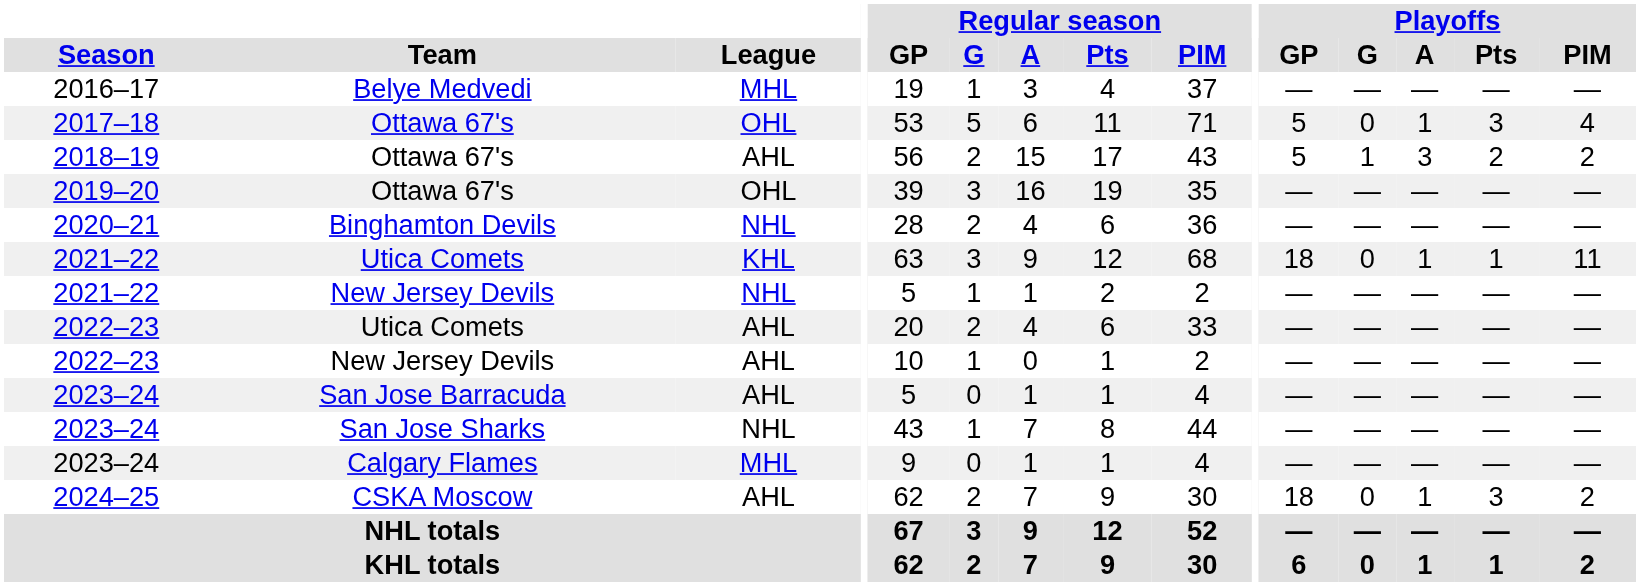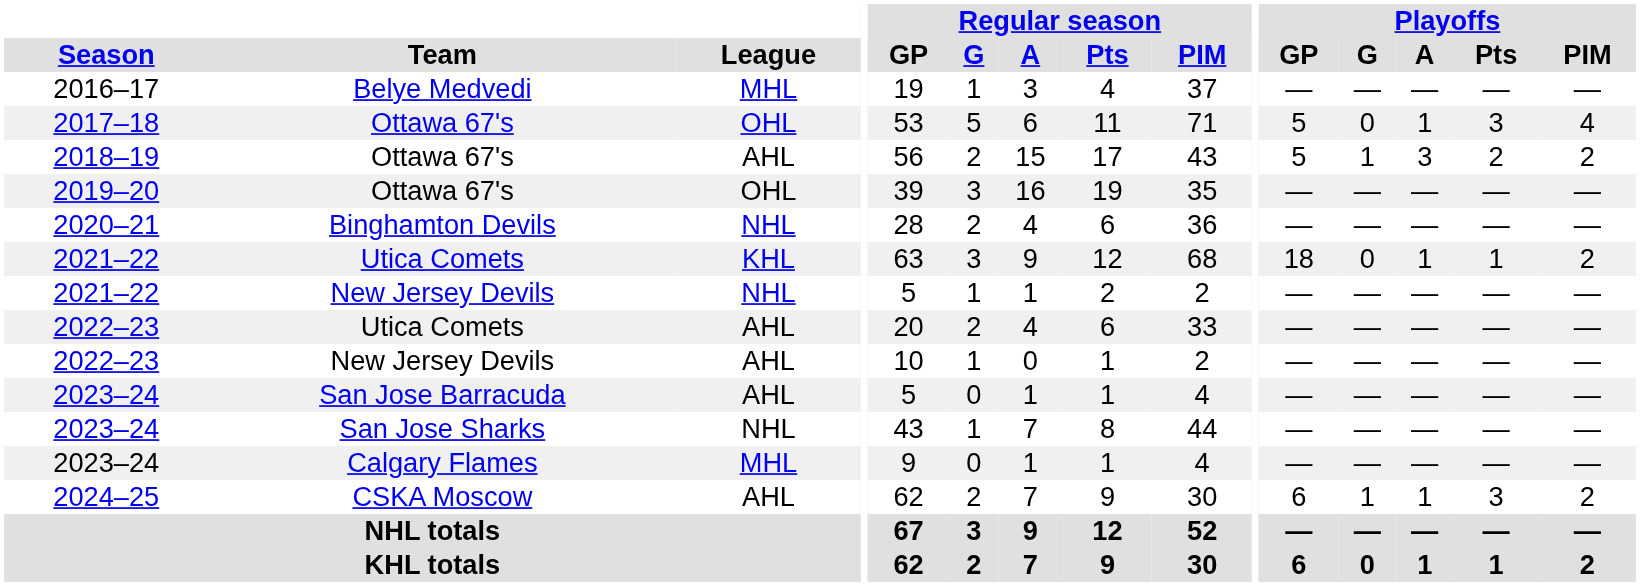 <table border="0" cellpadding="1" cellspacing="0" style="text-align:center; width:60em;">
 <tr bgcolor="#e0e0e0">
 <th colspan="3" bgcolor="#ffffff"></th>
 <th rowspan="99" bgcolor="#ffffff"></th>
 <th colspan="5"><a href='#'>Regular season</a></th>
 <th rowspan="99" bgcolor="#ffffff"></th>
 <th colspan="5"><a href='#'>Playoffs</a></th>
 </tr>
 <tr bgcolor="#e0e0e0">
 <th><a href='#'>Season</a></th>
 <th>Team</th>
 <th>League</th>
 <th>GP</th>
 <th><a href='#'>G</a></th>
 <th><a href='#'>A</a></th>
 <th><a href='#'>Pts</a></th>
 <th><a href='#'>PIM</a></th>
 <th>GP</th>
 <th>G</th>
 <th>A</th>
 <th>Pts</th>
 <th>PIM</th>
 </tr>
 <tr>
 <td>2016–17</td>
 <td><a href='#'>Belye Medvedi</a></td>
 <td><a href='#'>MHL</a></td>
 <td>19</td>
 <td>1</td>
 <td>3</td>
 <td>4</td>
 <td>37</td>
 <td>—</td>
 <td>—</td>
 <td>—</td>
 <td>—</td>
 <td>—</td>
 </tr>
 <tr bgcolor="#f0f0f0">
 <td><a href='#'>2017–18</a></td>
 <td><a href='#'>Ottawa 67's</a></td>
 <td><a href='#'>OHL</a></td>
 <td>53</td>
 <td>5</td>
 <td>6</td>
 <td>11</td>
 <td>71</td>
 <td>5</td>
 <td>0</td>
 <td>1</td>
 <td>3</td>
 <td>4</td>
 </tr>
 <tr>
 <td><a href='#'>2018–19</a></td>
 <td>Ottawa 67's</td>
 <td>AHL</td>
 <td>56</td>
 <td>2</td>
 <td>15</td>
 <td>17</td>
 <td>43</td>
 <td>5</td>
 <td>1</td>
 <td>3</td>
 <td>2</td>
 <td>2</td>
 </tr>
 <tr bgcolor="#f0f0f0">
 <td><a href='#'>2019–20</a></td>
 <td>Ottawa 67's</td>
 <td>OHL</td>
 <td>39</td>
 <td>3</td>
 <td>16</td>
 <td>19</td>
 <td>35</td>
 <td>—</td>
 <td>—</td>
 <td>—</td>
 <td>—</td>
 <td>—</td>
 </tr>
 <tr>
 <td><a href='#'>2020–21</a></td>
 <td><a href='#'>Binghamton Devils</a></td>
 <td><a href='#'>NHL</a></td>
 <td>28</td>
 <td>2</td>
 <td>4</td>
 <td>6</td>
 <td>36</td>
 <td>—</td>
 <td>—</td>
 <td>—</td>
 <td>—</td>
 <td>—</td>
 </tr>
 <tr bgcolor="#f0f0f0">
 <td><a href='#'>2021–22</a></td>
 <td><a href='#'>Utica Comets</a></td>
 <td><a href='#'>KHL</a></td>
 <td>63</td>
 <td>3</td>
 <td>9</td>
 <td>12</td>
 <td>68</td>
 <td>18</td>
 <td>0</td>
 <td>1</td>
 <td>1</td>
-<td>11</td>
+<td>2</td>
 </tr>
 <tr>
 <td><a href='#'>2021–22</a></td>
 <td><a href='#'>New Jersey Devils</a></td>
 <td><a href='#'>NHL</a></td>
 <td>5</td>
 <td>1</td>
 <td>1</td>
 <td>2</td>
 <td>2</td>
 <td>—</td>
 <td>—</td>
 <td>—</td>
 <td>—</td>
 <td>—</td>
 </tr>
 <tr bgcolor="#f0f0f0">
 <td><a href='#'>2022–23</a></td>
 <td>Utica Comets</td>
 <td>AHL</td>
 <td>20</td>
 <td>2</td>
 <td>4</td>
 <td>6</td>
 <td>33</td>
 <td>—</td>
 <td>—</td>
 <td>—</td>
 <td>—</td>
 <td>—</td>
 </tr>
 <tr>
 <td><a href='#'>2022–23</a></td>
 <td>New Jersey Devils</td>
 <td>AHL</td>
 <td>10</td>
 <td>1</td>
 <td>0</td>
 <td>1</td>
 <td>2</td>
 <td>—</td>
 <td>—</td>
 <td>—</td>
 <td>—</td>
 <td>—</td>
 </tr>
 <tr bgcolor="#f0f0f0">
 <td><a href='#'>2023–24</a></td>
 <td><a href='#'>San Jose Barracuda</a></td>
 <td>AHL</td>
 <td>5</td>
 <td>0</td>
 <td>1</td>
 <td>1</td>
 <td>4</td>
 <td>—</td>
 <td>—</td>
 <td>—</td>
 <td>—</td>
 <td>—</td>
 </tr>
 <tr>
 <td><a href='#'>2023–24</a></td>
 <td><a href='#'>San Jose Sharks</a></td>
 <td>NHL</td>
 <td>43</td>
 <td>1</td>
 <td>7</td>
 <td>8</td>
 <td>44</td>
 <td>—</td>
 <td>—</td>
 <td>—</td>
 <td>—</td>
 <td>—</td>
 </tr>
 <tr bgcolor="#f0f0f0">
 <td>2023–24</td>
 <td><a href='#'>Calgary Flames</a></td>
 <td><a href='#'>MHL</a></td>
 <td>9</td>
 <td>0</td>
 <td>1</td>
 <td>1</td>
 <td>4</td>
 <td>—</td>
 <td>—</td>
 <td>—</td>
 <td>—</td>
 <td>—</td>
 </tr>
 <tr>
 <td><a href='#'>2024–25</a></td>
 <td><a href='#'>CSKA Moscow</a></td>
 <td>AHL</td>
 <td>62</td>
 <td>2</td>
 <td>7</td>
 <td>9</td>
 <td>30</td>
-<td>18</td>
-<td>0</td>
+<td>6</td>
+<td>1</td>
 <td>1</td>
 <td>3</td>
 <td>2</td>
 </tr>
 <tr bgcolor="#e0e0e0">
 <th colspan="3">NHL totals</th>
 <th>67</th>
 <th>3</th>
 <th>9</th>
 <th>12</th>
 <th>52</th>
 <th>—</th>
 <th>—</th>
 <th>—</th>
 <th>—</th>
 <th>—</th>
 </tr>
 <tr bgcolor="#e0e0e0">
 <th colspan="3">KHL totals</th>
 <th>62</th>
 <th>2</th>
 <th>7</th>
 <th>9</th>
 <th>30</th>
 <th>6</th>
 <th>0</th>
 <th>1</th>
 <th>1</th>
 <th>2</th>
 </tr>
 </table>
